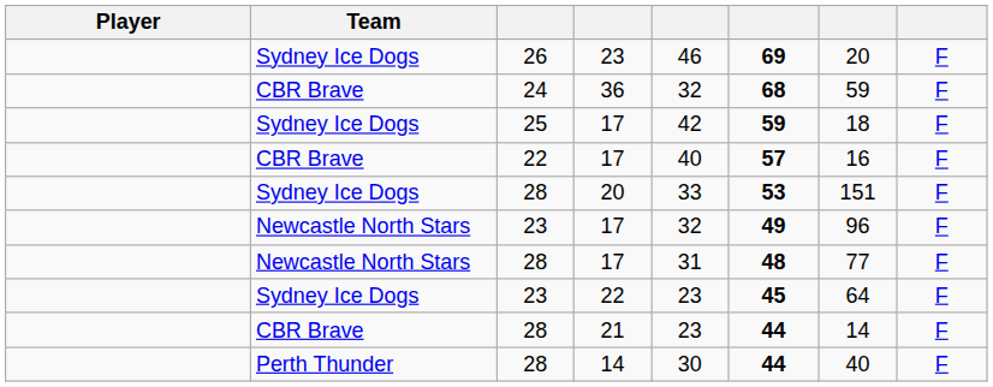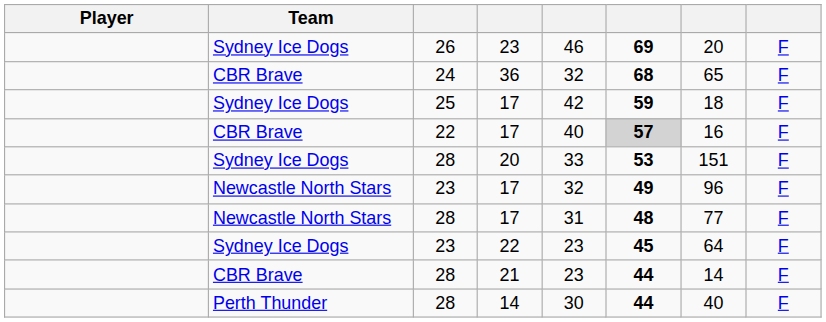 <table class="wikitable sortable" style="text-align:center;">
 <tr>
 <th width="175px">Player</th>
 <th width="175px">Team</th>
 <th width="50px"></th>
 <th width="50px"></th>
 <th width="50px"></th>
 <th width="60px"></th>
 <th width="50px"></th>
 <th width="60px"></th>
 </tr>
 <tr>
 <td align="left"></td>
 <td align="left"><a href='#'>Sydney Ice Dogs</a></td>
 <td>26</td>
 <td>23</td>
 <td>46</td>
 <td><strong>69</strong></td>
 <td>20</td>
 <td><a href='#'>F</a></td>
 </tr>
 <tr>
 <td align="left"></td>
 <td align="left"><a href='#'>CBR Brave</a></td>
 <td>24</td>
 <td>36</td>
 <td>32</td>
 <td><strong>68</strong></td>
-<td>59</td>
+<td>65</td>
 <td><a href='#'>F</a></td>
 </tr>
 <tr>
 <td align="left"></td>
 <td align="left"><a href='#'>Sydney Ice Dogs</a></td>
 <td>25</td>
 <td>17</td>
 <td>42</td>
 <td><strong>59</strong></td>
 <td>18</td>
 <td><a href='#'>F</a></td>
 </tr>
 <tr>
 <td align="left"></td>
 <td align="left"><a href='#'>CBR Brave</a></td>
 <td>22</td>
 <td>17</td>
 <td>40</td>
-<td><strong>57</strong></td>
+<td style="background: lightgrey;"><strong>57</strong></td>
 <td>16</td>
 <td><a href='#'>F</a></td>
 </tr>
 <tr>
 <td align="left"></td>
 <td align="left"><a href='#'>Sydney Ice Dogs</a></td>
 <td>28</td>
 <td>20</td>
 <td>33</td>
 <td><strong>53</strong></td>
 <td>151</td>
 <td><a href='#'>F</a></td>
 </tr>
 <tr>
 <td align="left"></td>
 <td align="left"><a href='#'>Newcastle North Stars</a></td>
 <td>23</td>
 <td>17</td>
 <td>32</td>
 <td><strong>49</strong></td>
 <td>96</td>
 <td><a href='#'>F</a></td>
 </tr>
 <tr>
 <td align="left"></td>
 <td align="left"><a href='#'>Newcastle North Stars</a></td>
 <td>28</td>
 <td>17</td>
 <td>31</td>
 <td><strong>48</strong></td>
 <td>77</td>
 <td><a href='#'>F</a></td>
 </tr>
 <tr>
 <td align="left"></td>
 <td align="left"><a href='#'>Sydney Ice Dogs</a></td>
 <td>23</td>
 <td>22</td>
 <td>23</td>
 <td><strong>45</strong></td>
 <td>64</td>
 <td><a href='#'>F</a></td>
 </tr>
 <tr>
 <td align="left"></td>
 <td align="left"><a href='#'>CBR Brave</a></td>
 <td>28</td>
 <td>21</td>
 <td>23</td>
 <td><strong>44</strong></td>
 <td>14</td>
 <td><a href='#'>F</a></td>
 </tr>
 <tr>
 <td align="left"></td>
 <td align="left"><a href='#'>Perth Thunder</a></td>
 <td>28</td>
 <td>14</td>
 <td>30</td>
 <td><strong>44</strong></td>
 <td>40</td>
 <td><a href='#'>F</a></td>
 </tr>
 </table>
